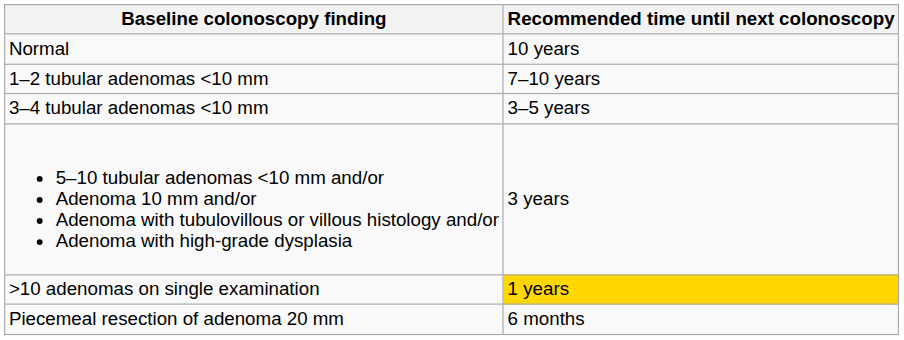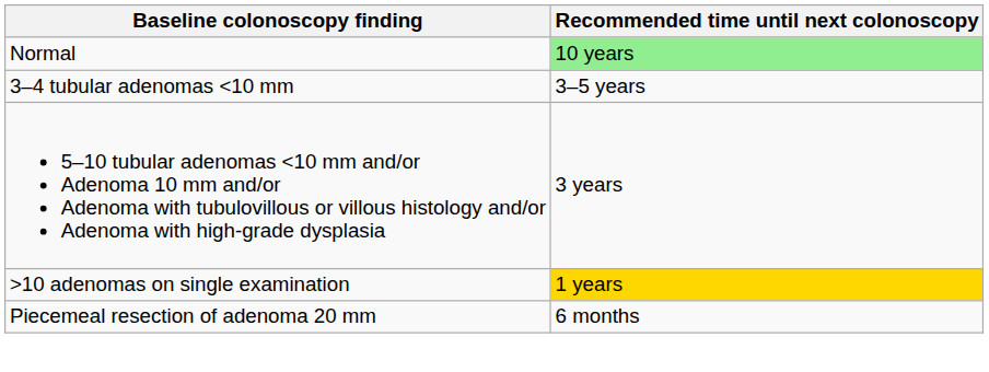 <table class=wikitable>
 <tr>
 <th>Baseline colonoscopy finding</th>
 <th>Recommended time until next colonoscopy</th>
 </tr>
 <tr>
 <td>Normal</td>
-<td>10 years</td>
-</tr>
-<tr>
-<td>1–2 tubular adenomas <10 mm</td>
-<td>7–10 years</td>
+<td style="background: lightgreen;">10 years</td>
 </tr>
 <tr>
 <td>3–4 tubular adenomas <10 mm</td>
 <td>3–5 years</td>
 </tr>
 <tr>
 <td><br><ul><li>5–10 tubular adenomas <10 mm and/or</li><li>Adenoma 10 mm and/or</li><li>Adenoma with tubulovillous or villous histology and/or</li><li>Adenoma with high-grade dysplasia</li></ul></td>
 <td>3 years</td>
 </tr>
 <tr>
 <td>>10 adenomas on single examination</td>
 <td style="background: gold;">1 years</td>
 </tr>
 <tr>
 <td>Piecemeal resection of adenoma 20 mm</td>
 <td>6 months</td>
 </tr>
 </table>
